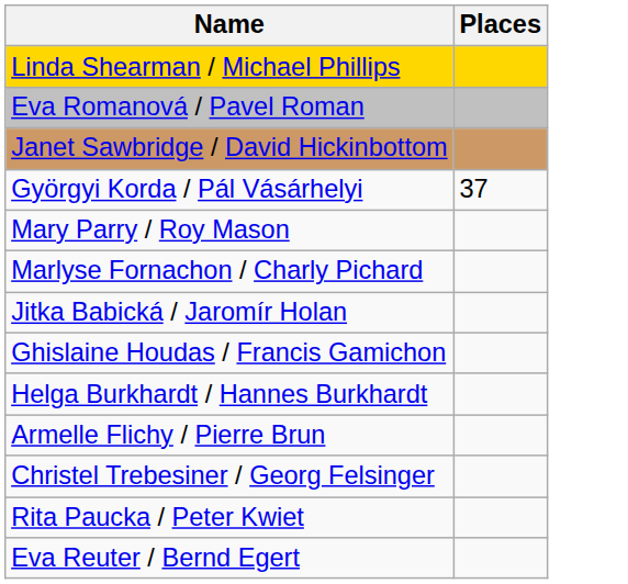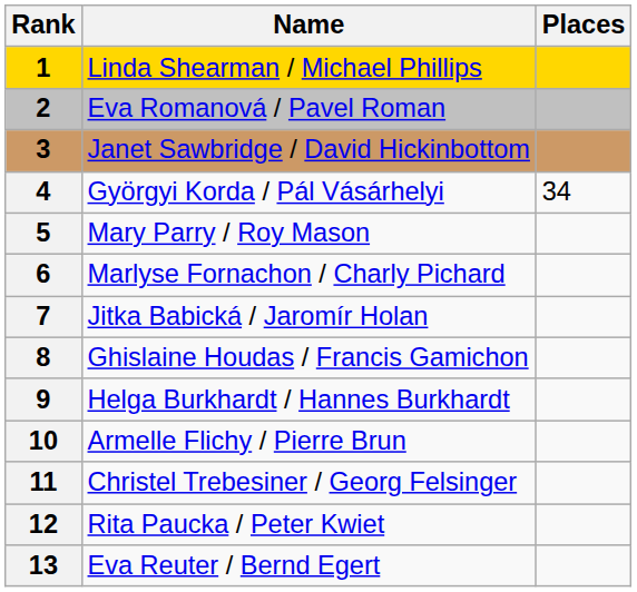 <table class="wikitable">
 <tr>
+<th>Rank</th>
 <th>Name</th>
 <th>Places</th>
 </tr>
 <tr bgcolor="gold">
+<td align="center"><strong>1</strong></td>
 <td> <a href='#'>Linda Shearman</a> / <a href='#'>Michael Phillips</a></td>
 <td></td>
 </tr>
 <tr bgcolor="silver">
+<td align="center"><strong>2</strong></td>
 <td> <a href='#'>Eva Romanová</a> / <a href='#'>Pavel Roman</a></td>
 <td></td>
 </tr>
 <tr bgcolor="cc9966">
+<td align="center"><strong>3</strong></td>
 <td> <a href='#'>Janet Sawbridge</a> / <a href='#'>David Hickinbottom</a></td>
 <td></td>
 </tr>
 <tr>
+<th>4</th>
 <td> <a href='#'>Györgyi Korda</a> / <a href='#'>Pál Vásárhelyi</a></td>
-<td>37</td>
+<td>34</td>
 </tr>
 <tr>
+<th>5</th>
 <td> <a href='#'>Mary Parry</a> / <a href='#'>Roy Mason</a></td>
 <td></td>
 </tr>
 <tr>
+<th>6</th>
 <td> <a href='#'>Marlyse Fornachon</a> / <a href='#'>Charly Pichard</a></td>
 <td></td>
 </tr>
 <tr>
+<th>7</th>
 <td> <a href='#'>Jitka Babická</a> / <a href='#'>Jaromír Holan</a></td>
 <td></td>
 </tr>
 <tr>
+<th>8</th>
 <td> <a href='#'>Ghislaine Houdas</a> / <a href='#'>Francis Gamichon</a></td>
 <td></td>
 </tr>
 <tr>
+<th>9</th>
 <td> <a href='#'>Helga Burkhardt</a> / <a href='#'>Hannes Burkhardt</a></td>
 <td></td>
 </tr>
 <tr>
+<th>10</th>
 <td> <a href='#'>Armelle Flichy</a> / <a href='#'>Pierre Brun</a></td>
 <td></td>
 </tr>
 <tr>
+<th>11</th>
 <td> <a href='#'>Christel Trebesiner</a> / <a href='#'>Georg Felsinger</a></td>
 <td></td>
 </tr>
 <tr>
+<th>12</th>
 <td> <a href='#'>Rita Paucka</a> / <a href='#'>Peter Kwiet</a></td>
 <td></td>
 </tr>
 <tr>
+<th>13</th>
 <td> <a href='#'>Eva Reuter</a> / <a href='#'>Bernd Egert</a></td>
 <td></td>
 </tr>
 </table>
